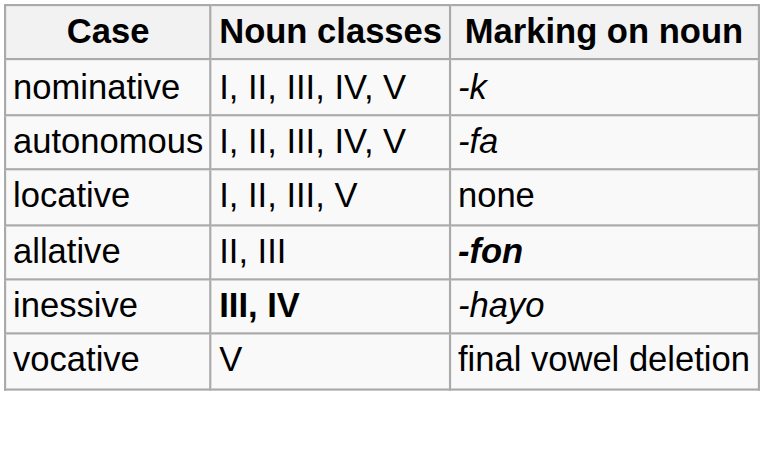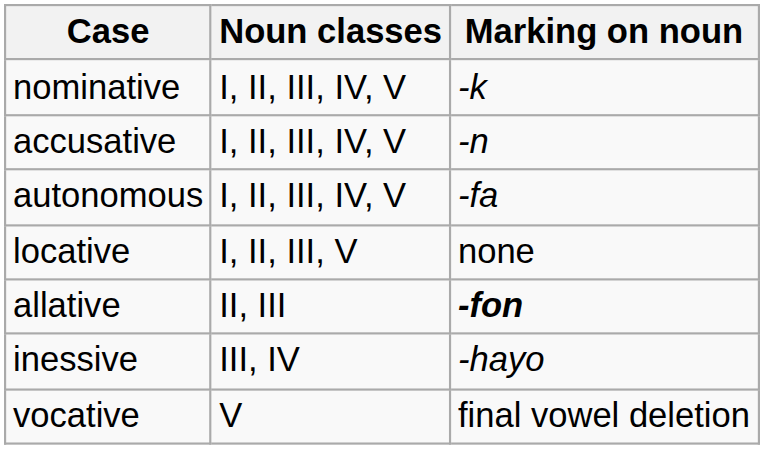 <table class="wikitable">
 <tr>
 <th align=center>Case</th>
 <th align=center>Noun classes</th>
 <th align=center>Marking on noun</th>
 </tr>
 <tr>
 <td>nominative</td>
 <td>I, II, III, IV, V</td>
 <td><em>-k</em></td>
+</tr>
+<tr>
+<td>accusative</td>
+<td>I, II, III, IV, V</td>
+<td><em>-n</em></td>
 </tr>
 <tr>
 <td>autonomous</td>
 <td>I, II, III, IV, V</td>
 <td><em>-fa</em></td>
 </tr>
 <tr>
 <td>locative</td>
 <td>I, II, III, V</td>
 <td>none</td>
 </tr>
 <tr>
 <td>allative</td>
 <td>II, III</td>
 <td><strong><em>-fon</em></strong></td>
 </tr>
 <tr>
 <td>inessive</td>
-<td><strong>III, IV</strong></td>
+<td>III, IV</td>
 <td><em>-hayo</em></td>
 </tr>
 <tr>
 <td>vocative</td>
 <td>V</td>
 <td>final vowel deletion</td>
 </tr>
 </table>
